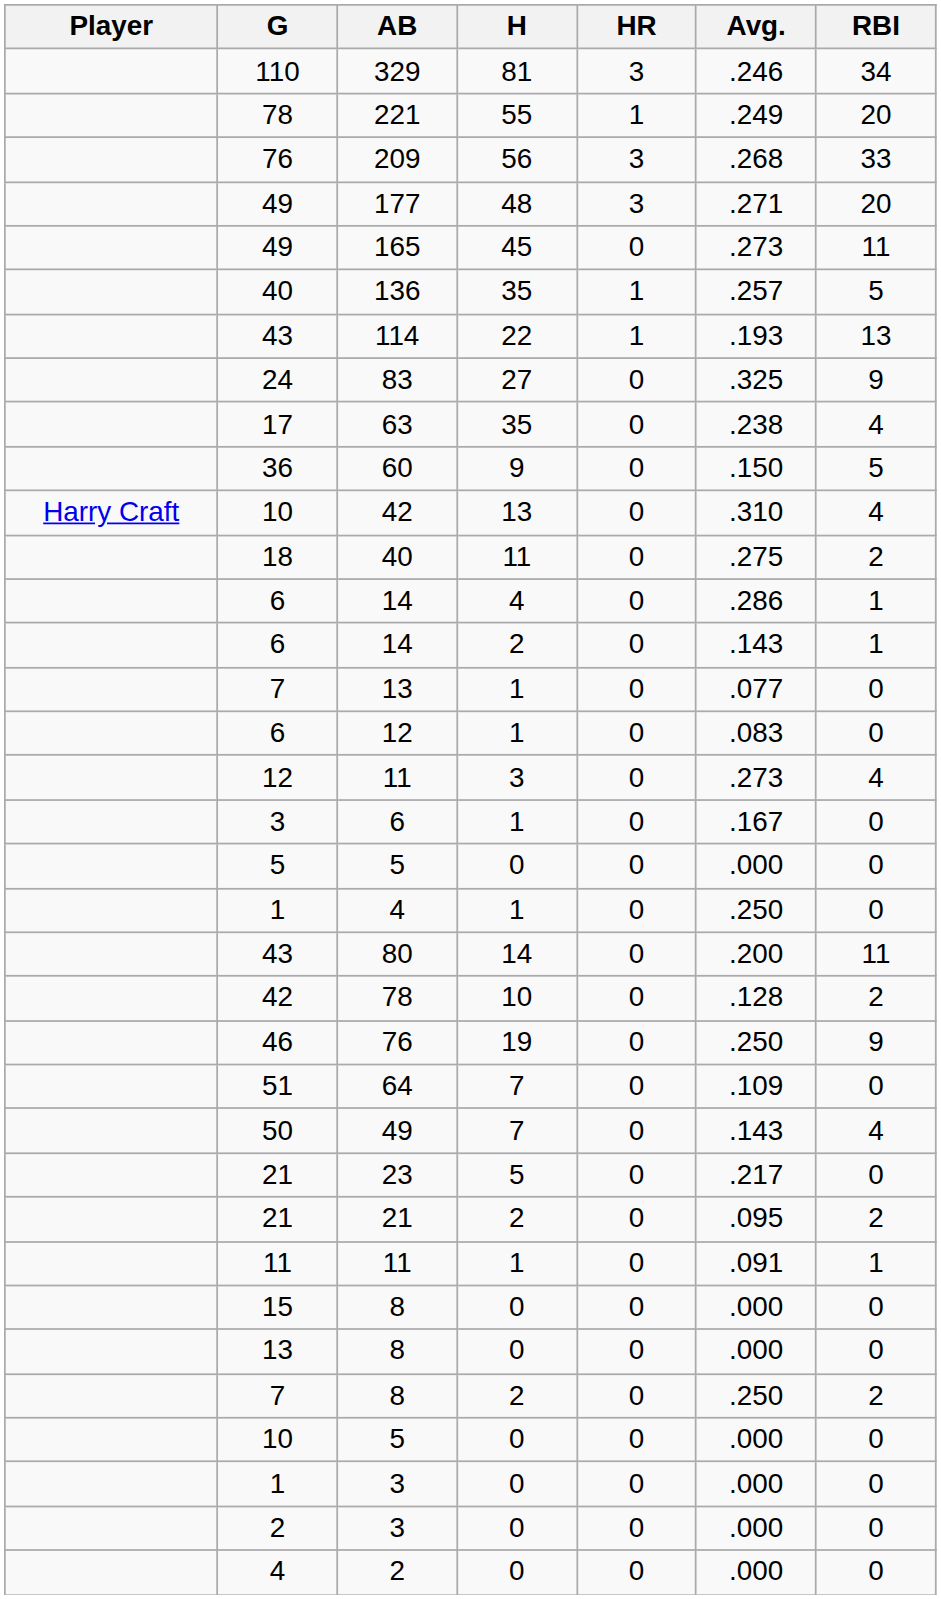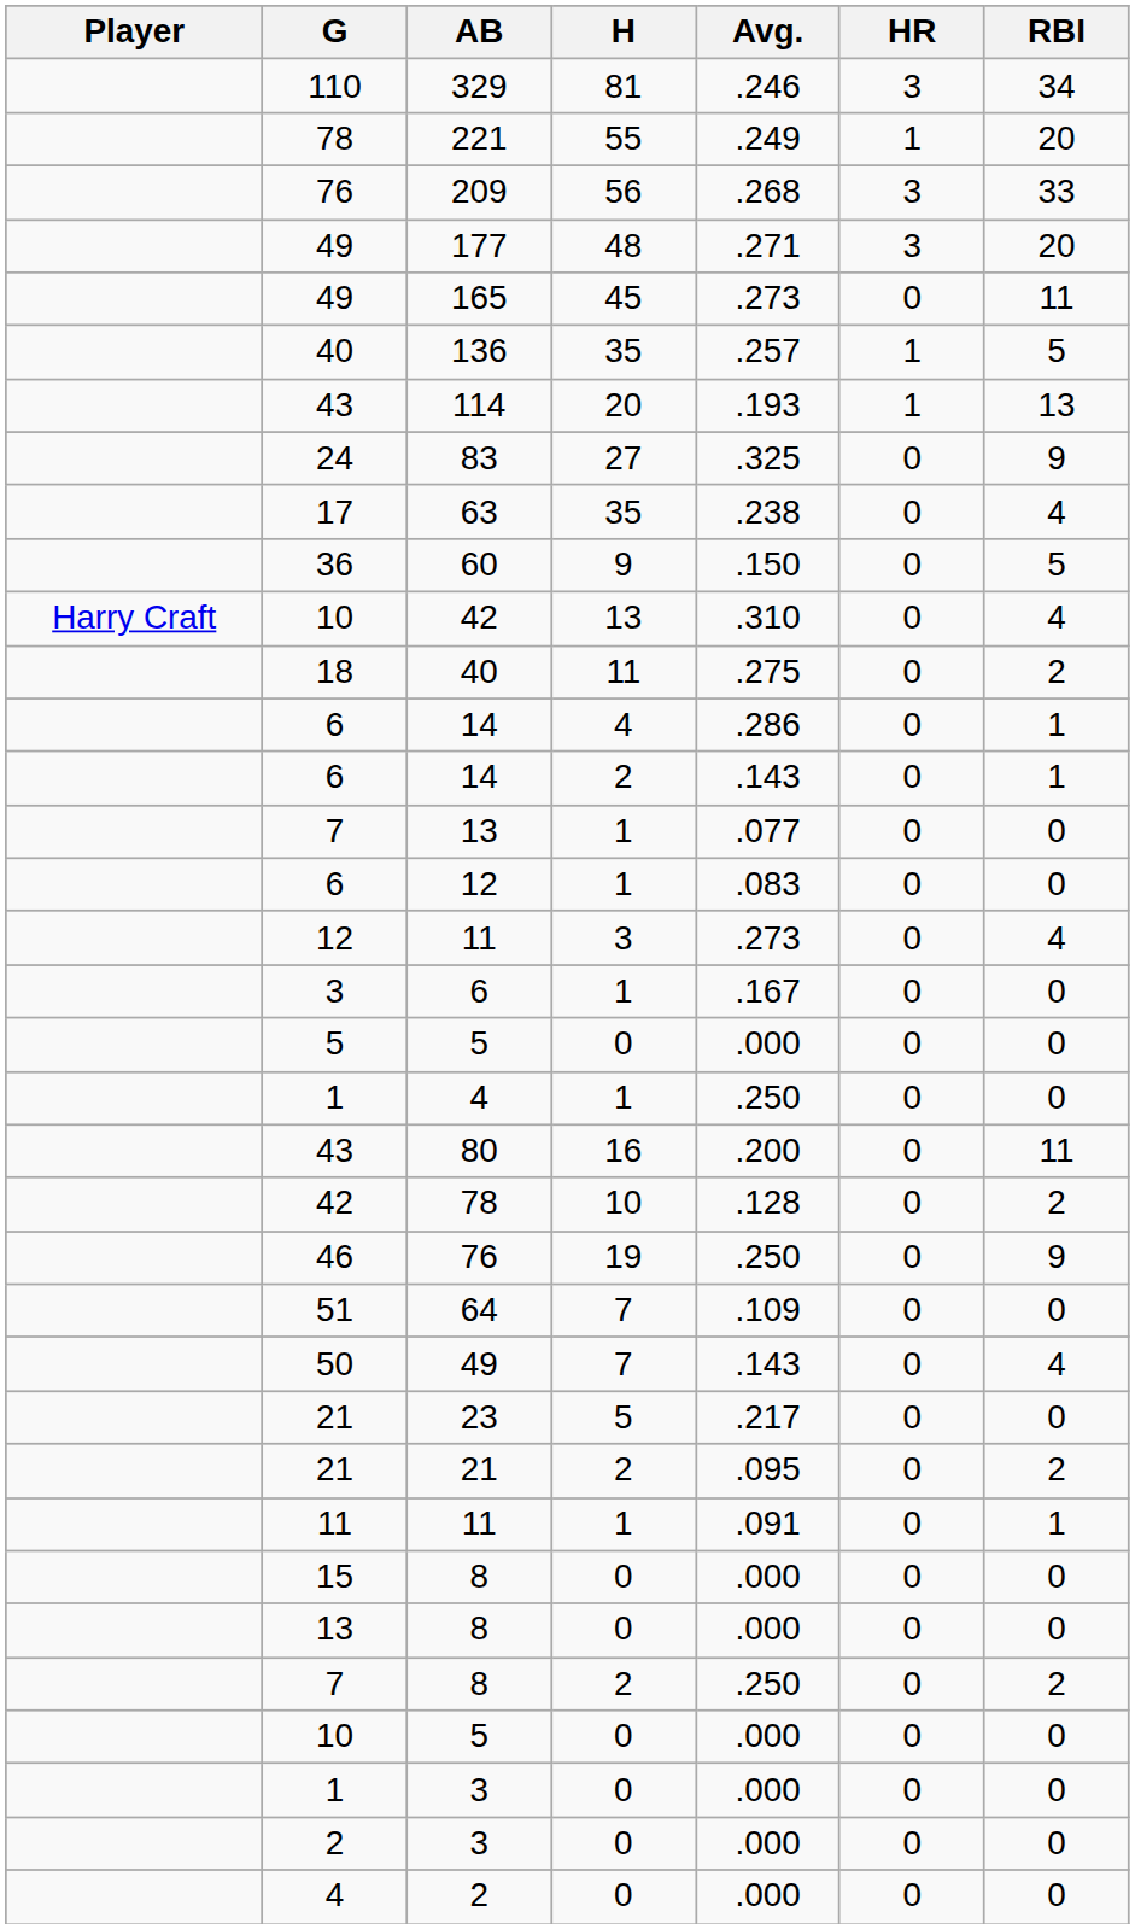 <table class="wikitable sortable">
 <tr>
 <th bgcolor="#DDDDFF" width="16%">Player</th>
 <th bgcolor="#DDDDFF" width="9%">G</th>
 <th bgcolor="#DDDDFF" width="9%">AB</th>
 <th bgcolor="#DDDDFF" width="9%">H</th>
+<th bgcolor="#DDDDFF" width="9%">Avg.</th>
 <th bgcolor="#DDDDFF" width="9%">HR</th>
-<th bgcolor="#DDDDFF" width="9%">Avg.</th>
 <th bgcolor="#DDDDFF" width="9%">RBI</th>
 </tr>
 <tr align="center">
 <td></td>
 <td>110</td>
 <td>329</td>
 <td>81</td>
+<td>.246</td>
 <td>3</td>
-<td>.246</td>
 <td>34</td>
 </tr>
 <tr align="center">
 <td></td>
 <td>78</td>
 <td>221</td>
 <td>55</td>
+<td>.249</td>
 <td>1</td>
-<td>.249</td>
 <td>20</td>
 </tr>
 <tr align="center">
 <td></td>
 <td>76</td>
 <td>209</td>
 <td>56</td>
+<td>.268</td>
 <td>3</td>
-<td>.268</td>
 <td>33</td>
 </tr>
 <tr align="center">
 <td></td>
 <td>49</td>
 <td>177</td>
 <td>48</td>
+<td>.271</td>
 <td>3</td>
-<td>.271</td>
 <td>20</td>
 </tr>
 <tr align="center">
 <td></td>
 <td>49</td>
 <td>165</td>
 <td>45</td>
+<td>.273</td>
 <td>0</td>
-<td>.273</td>
 <td>11</td>
 </tr>
 <tr align="center">
 <td></td>
 <td>40</td>
 <td>136</td>
 <td>35</td>
+<td>.257</td>
 <td>1</td>
-<td>.257</td>
 <td>5</td>
 </tr>
 <tr align="center">
 <td></td>
 <td>43</td>
 <td>114</td>
-<td>22</td>
+<td>20</td>
+<td>.193</td>
 <td>1</td>
-<td>.193</td>
 <td>13</td>
 </tr>
 <tr align="center">
 <td></td>
 <td>24</td>
 <td>83</td>
 <td>27</td>
+<td>.325</td>
 <td>0</td>
-<td>.325</td>
 <td>9</td>
 </tr>
 <tr align="center">
 <td></td>
 <td>17</td>
 <td>63</td>
 <td>35</td>
+<td>.238</td>
 <td>0</td>
-<td>.238</td>
 <td>4</td>
 </tr>
 <tr align=center>
 <td></td>
 <td>36</td>
 <td>60</td>
 <td>9</td>
+<td>.150</td>
 <td>0</td>
-<td>.150</td>
 <td>5</td>
 </tr>
 <tr align="center">
 <td><a href='#'>Harry Craft</a></td>
 <td>10</td>
 <td>42</td>
 <td>13</td>
+<td>.310</td>
 <td>0</td>
-<td>.310</td>
 <td>4</td>
 </tr>
 <tr align=center>
 <td></td>
 <td>18</td>
 <td>40</td>
 <td>11</td>
+<td>.275</td>
 <td>0</td>
-<td>.275</td>
 <td>2</td>
 </tr>
 <tr align="center">
 <td></td>
 <td>6</td>
 <td>14</td>
 <td>4</td>
+<td>.286</td>
 <td>0</td>
-<td>.286</td>
 <td>1</td>
 </tr>
 <tr align="center">
 <td></td>
 <td>6</td>
 <td>14</td>
 <td>2</td>
+<td>.143</td>
 <td>0</td>
-<td>.143</td>
 <td>1</td>
 </tr>
 <tr align="center">
 <td></td>
 <td>7</td>
 <td>13</td>
 <td>1</td>
+<td>.077</td>
 <td>0</td>
-<td>.077</td>
 <td>0</td>
 </tr>
 <tr align="center">
 <td></td>
 <td>6</td>
 <td>12</td>
 <td>1</td>
+<td>.083</td>
 <td>0</td>
-<td>.083</td>
 <td>0</td>
 </tr>
 <tr align="center">
 <td></td>
 <td>12</td>
 <td>11</td>
 <td>3</td>
+<td>.273</td>
 <td>0</td>
-<td>.273</td>
 <td>4</td>
 </tr>
 <tr align="center">
 <td></td>
 <td>3</td>
 <td>6</td>
 <td>1</td>
+<td>.167</td>
 <td>0</td>
-<td>.167</td>
 <td>0</td>
 </tr>
 <tr align="center">
 <td></td>
 <td>5</td>
 <td>5</td>
 <td>0</td>
+<td>.000</td>
 <td>0</td>
-<td>.000</td>
 <td>0</td>
 </tr>
 <tr align="center">
 <td></td>
 <td>1</td>
 <td>4</td>
 <td>1</td>
+<td>.250</td>
 <td>0</td>
-<td>.250</td>
 <td>0</td>
 </tr>
 <tr align="center">
 <td></td>
 <td>43</td>
 <td>80</td>
-<td>14</td>
+<td>16</td>
+<td>.200</td>
 <td>0</td>
-<td>.200</td>
 <td>11</td>
 </tr>
 <tr align=center>
 <td></td>
 <td>42</td>
 <td>78</td>
 <td>10</td>
+<td>.128</td>
 <td>0</td>
-<td>.128</td>
 <td>2</td>
 </tr>
 <tr align="center">
 <td></td>
 <td>46</td>
 <td>76</td>
 <td>19</td>
+<td>.250</td>
 <td>0</td>
-<td>.250</td>
 <td>9</td>
 </tr>
 <tr align="center">
 <td></td>
 <td>51</td>
 <td>64</td>
 <td>7</td>
+<td>.109</td>
 <td>0</td>
-<td>.109</td>
 <td>0</td>
 </tr>
 <tr align="center">
 <td></td>
 <td>50</td>
 <td>49</td>
 <td>7</td>
+<td>.143</td>
 <td>0</td>
-<td>.143</td>
 <td>4</td>
 </tr>
 <tr align="center">
 <td></td>
 <td>21</td>
 <td>23</td>
 <td>5</td>
+<td>.217</td>
 <td>0</td>
-<td>.217</td>
 <td>0</td>
 </tr>
 <tr align="center">
 <td></td>
 <td>21</td>
 <td>21</td>
 <td>2</td>
+<td>.095</td>
 <td>0</td>
-<td>.095</td>
 <td>2</td>
 </tr>
 <tr align="center">
 <td></td>
 <td>11</td>
 <td>11</td>
 <td>1</td>
+<td>.091</td>
 <td>0</td>
-<td>.091</td>
 <td>1</td>
 </tr>
 <tr align="center">
 <td></td>
 <td>15</td>
 <td>8</td>
 <td>0</td>
+<td>.000</td>
 <td>0</td>
-<td>.000</td>
 <td>0</td>
 </tr>
 <tr align="center">
 <td></td>
 <td>13</td>
 <td>8</td>
 <td>0</td>
+<td>.000</td>
 <td>0</td>
-<td>.000</td>
 <td>0</td>
 </tr>
 <tr align="center">
 <td></td>
 <td>7</td>
 <td>8</td>
 <td>2</td>
+<td>.250</td>
 <td>0</td>
-<td>.250</td>
 <td>2</td>
 </tr>
 <tr align="center">
 <td></td>
 <td>10</td>
 <td>5</td>
 <td>0</td>
+<td>.000</td>
 <td>0</td>
-<td>.000</td>
 <td>0</td>
 </tr>
 <tr align="center">
 <td></td>
 <td>1</td>
 <td>3</td>
 <td>0</td>
+<td>.000</td>
 <td>0</td>
-<td>.000</td>
 <td>0</td>
 </tr>
 <tr align="center">
 <td></td>
 <td>2</td>
 <td>3</td>
 <td>0</td>
+<td>.000</td>
 <td>0</td>
-<td>.000</td>
 <td>0</td>
 </tr>
 <tr align="center">
 <td></td>
 <td>4</td>
 <td>2</td>
 <td>0</td>
+<td>.000</td>
 <td>0</td>
-<td>.000</td>
 <td>0</td>
 </tr>
 </table>
